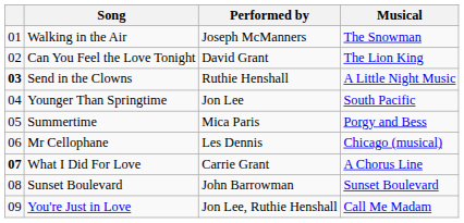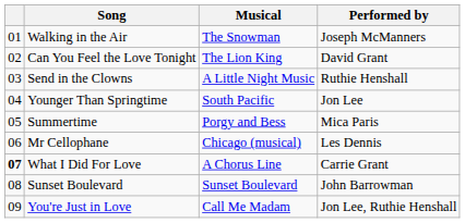 <table class="wikitable">
 <tr>
 <th></th>
 <th>Song</th>
+<th>Musical</th>
 <th>Performed by</th>
-<th>Musical</th>
 </tr>
 <tr>
 <td>01</td>
 <td>Walking in the Air</td>
+<td><a href='#'>The Snowman</a></td>
 <td>Joseph McManners</td>
-<td><a href='#'>The Snowman</a></td>
 </tr>
 <tr>
 <td>02</td>
 <td>Can You Feel the Love Tonight</td>
+<td><a href='#'>The Lion King</a></td>
 <td>David Grant</td>
-<td><a href='#'>The Lion King</a></td>
 </tr>
 <tr>
-<td><strong>03</strong></td>
+<td>03</td>
 <td>Send in the Clowns</td>
+<td><a href='#'>A Little Night Music</a></td>
 <td>Ruthie Henshall</td>
-<td><a href='#'>A Little Night Music</a></td>
 </tr>
 <tr>
 <td>04</td>
 <td>Younger Than Springtime</td>
+<td><a href='#'>South Pacific</a></td>
 <td>Jon Lee</td>
-<td><a href='#'>South Pacific</a></td>
 </tr>
 <tr>
 <td>05</td>
 <td>Summertime</td>
+<td><a href='#'>Porgy and Bess</a></td>
 <td>Mica Paris</td>
-<td><a href='#'>Porgy and Bess</a></td>
 </tr>
 <tr>
 <td>06</td>
 <td>Mr Cellophane</td>
+<td><a href='#'>Chicago (musical)</a></td>
 <td>Les Dennis</td>
-<td><a href='#'>Chicago (musical)</a></td>
 </tr>
 <tr>
 <td><strong>07</strong></td>
 <td>What I Did For Love</td>
+<td><a href='#'>A Chorus Line</a></td>
 <td>Carrie Grant</td>
-<td><a href='#'>A Chorus Line</a></td>
 </tr>
 <tr>
 <td>08</td>
 <td>Sunset Boulevard</td>
+<td><a href='#'>Sunset Boulevard</a></td>
 <td>John Barrowman</td>
-<td><a href='#'>Sunset Boulevard</a></td>
 </tr>
 <tr>
 <td>09</td>
 <td><a href='#'>You're Just in Love</a></td>
+<td><a href='#'>Call Me Madam</a></td>
 <td>Jon Lee, Ruthie Henshall</td>
-<td><a href='#'>Call Me Madam</a></td>
 </tr>
 </table>
